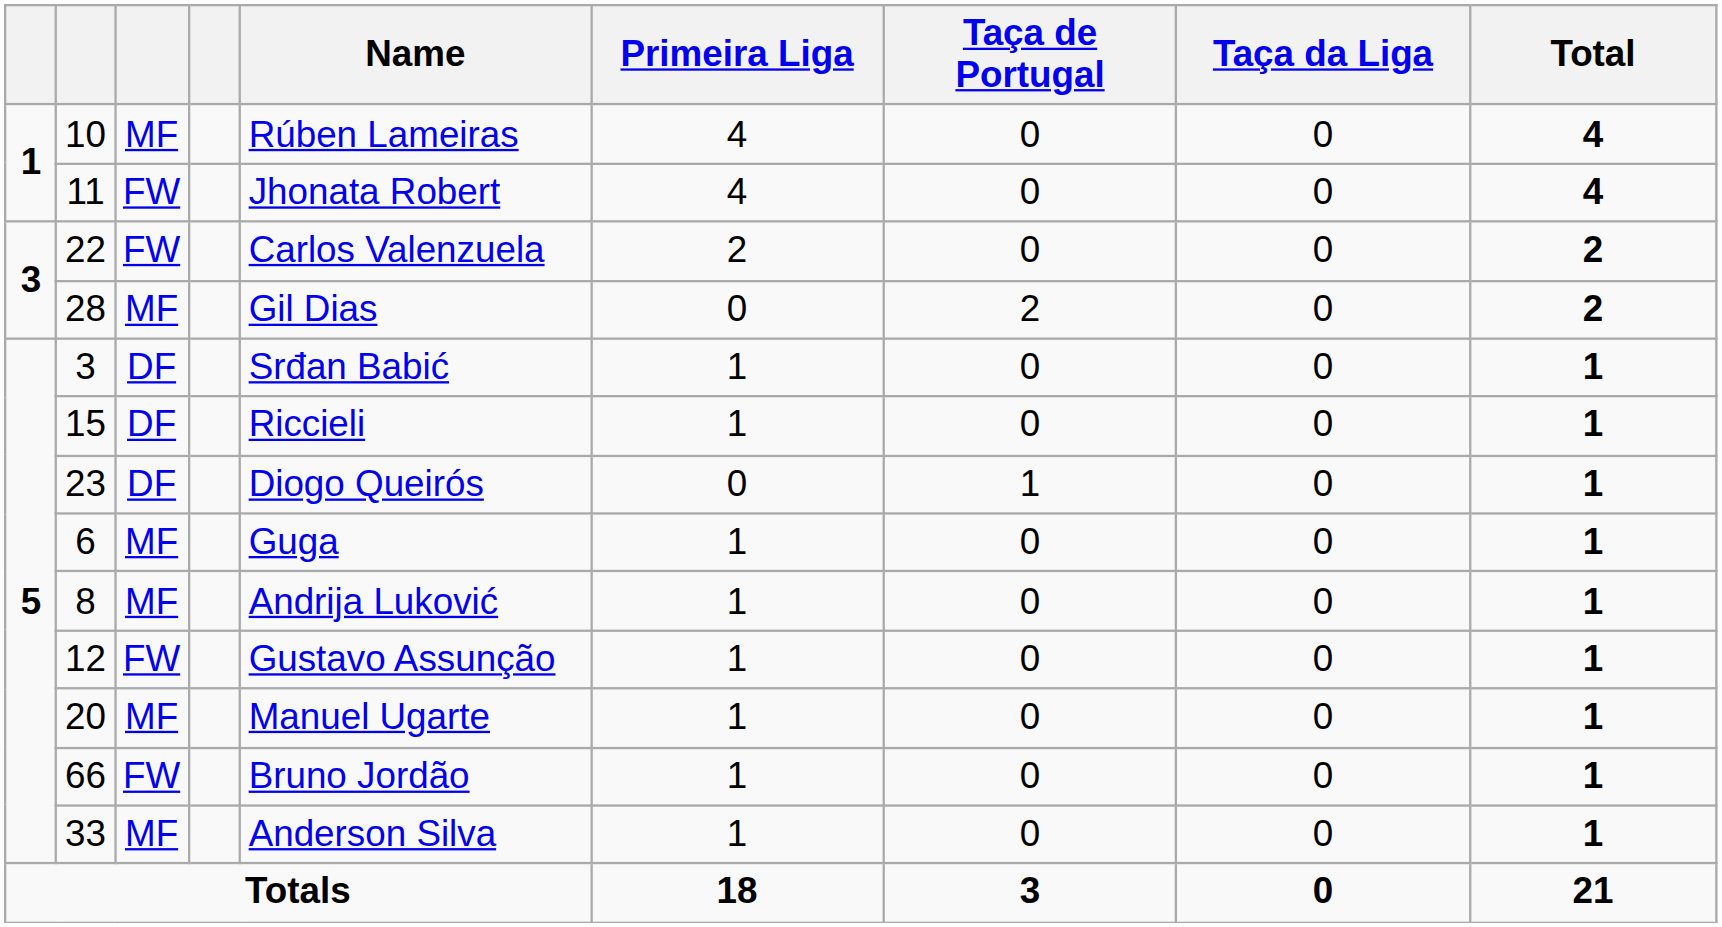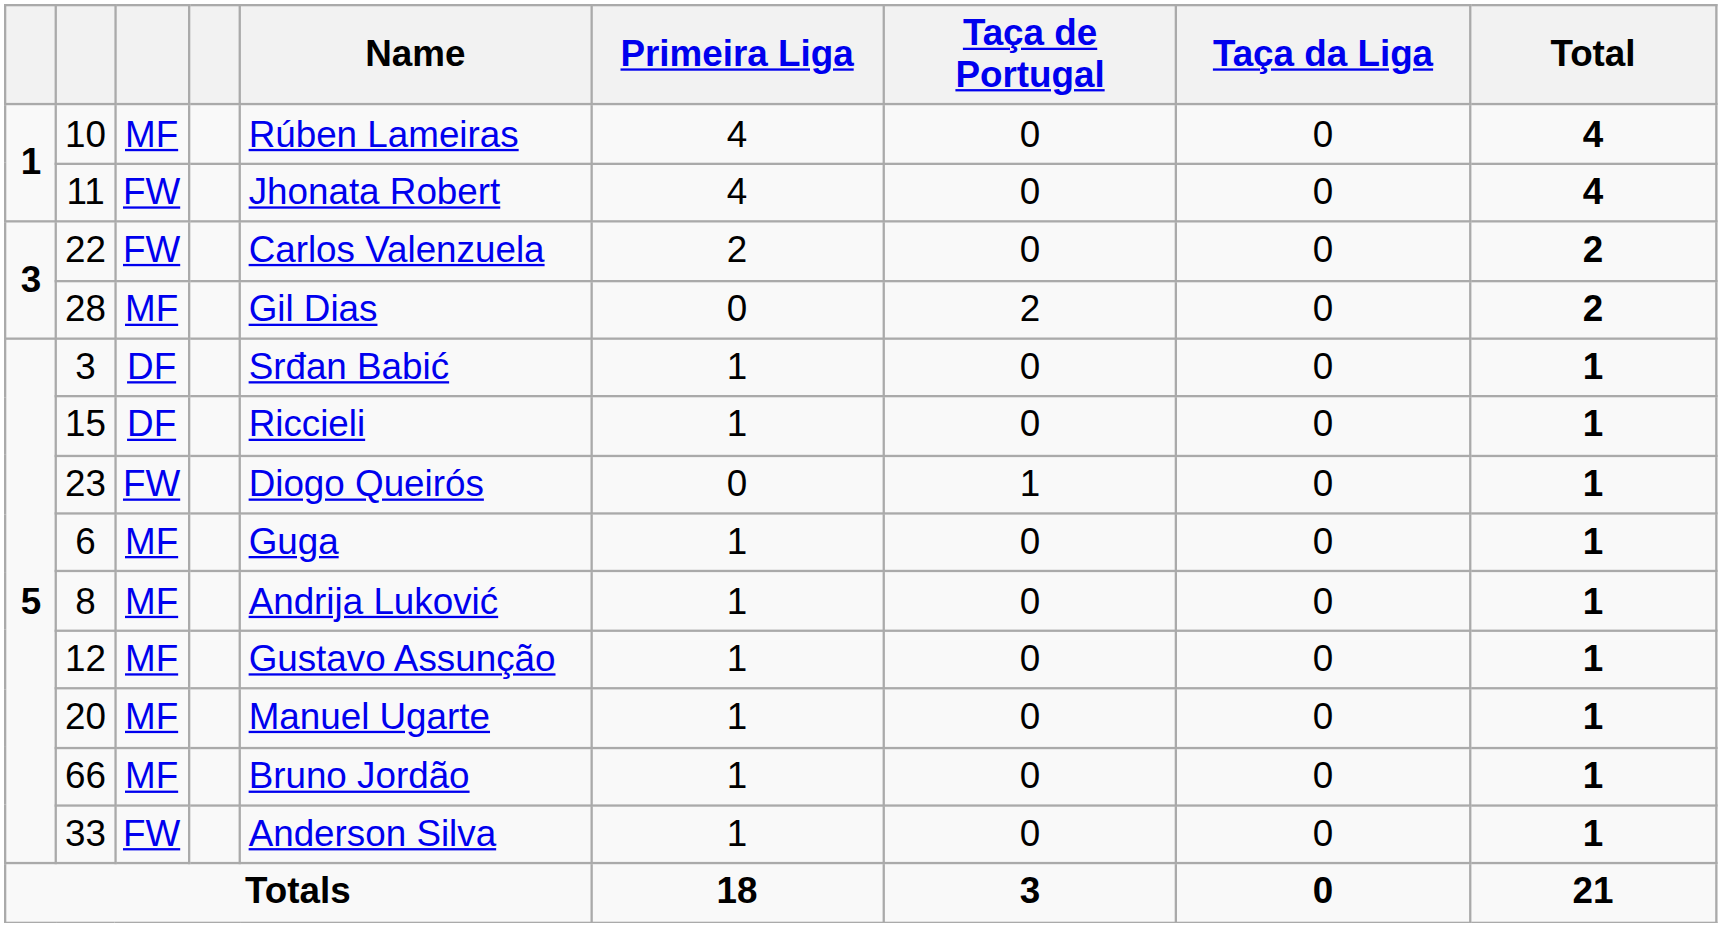 <table class="wikitable" style="text-align:center">
 <tr>
 <th width=15></th>
 <th width=15></th>
 <th width=15></th>
 <th width=15></th>
 <th width=145>Name</th>
 <th width=120><a href='#'>Primeira Liga</a></th>
 <th width=120><a href='#'>Taça de Portugal</a></th>
 <th width=120><a href='#'>Taça da Liga</a></th>
 <th width=100>Total</th>
 </tr>
 <tr>
 <td rowspan=2><strong>1</strong></td>
 <td>10</td>
 <td><a href='#'>MF</a></td>
 <td></td>
 <td align=left><a href='#'>Rúben Lameiras</a></td>
 <td>4</td>
 <td>0</td>
 <td>0</td>
 <td><strong>4</strong></td>
 </tr>
 <tr>
 <td>11</td>
 <td><a href='#'>FW</a></td>
 <td></td>
 <td align=left><a href='#'>Jhonata Robert</a></td>
 <td>4</td>
 <td>0</td>
 <td>0</td>
 <td><strong>4</strong></td>
 </tr>
 <tr>
 <td rowspan=2><strong>3</strong></td>
 <td>22</td>
 <td><a href='#'>FW</a></td>
 <td></td>
 <td align=left><a href='#'>Carlos Valenzuela</a></td>
 <td>2</td>
 <td>0</td>
 <td>0</td>
 <td><strong>2</strong></td>
 </tr>
 <tr>
 <td>28</td>
 <td><a href='#'>MF</a></td>
 <td></td>
 <td align=left><a href='#'>Gil Dias</a></td>
 <td>0</td>
 <td>2</td>
 <td>0</td>
 <td><strong>2</strong></td>
 </tr>
 <tr>
 <td rowspan=9><strong>5</strong></td>
 <td>3</td>
 <td><a href='#'>DF</a></td>
 <td></td>
 <td align=left><a href='#'>Srđan Babić</a></td>
 <td>1</td>
 <td>0</td>
 <td>0</td>
 <td><strong>1</strong></td>
 </tr>
 <tr>
 <td>15</td>
 <td><a href='#'>DF</a></td>
 <td></td>
 <td align=left><a href='#'>Riccieli</a></td>
 <td>1</td>
 <td>0</td>
 <td>0</td>
 <td><strong>1</strong></td>
 </tr>
 <tr>
 <td>23</td>
-<td><a href='#'>DF</a></td>
+<td><a href='#'>FW</a></td>
 <td></td>
 <td align=left><a href='#'>Diogo Queirós</a></td>
 <td>0</td>
 <td>1</td>
 <td>0</td>
 <td><strong>1</strong></td>
 </tr>
 <tr>
 <td>6</td>
 <td><a href='#'>MF</a></td>
 <td></td>
 <td align=left><a href='#'>Guga</a></td>
 <td>1</td>
 <td>0</td>
 <td>0</td>
 <td><strong>1</strong></td>
 </tr>
 <tr>
 <td>8</td>
 <td><a href='#'>MF</a></td>
 <td></td>
 <td align=left><a href='#'>Andrija Luković</a></td>
 <td>1</td>
 <td>0</td>
 <td>0</td>
 <td><strong>1</strong></td>
 </tr>
 <tr>
 <td>12</td>
-<td><a href='#'>FW</a></td>
+<td><a href='#'>MF</a></td>
 <td></td>
 <td align=left><a href='#'>Gustavo Assunção</a></td>
 <td>1</td>
 <td>0</td>
 <td>0</td>
 <td><strong>1</strong></td>
 </tr>
 <tr>
 <td>20</td>
 <td><a href='#'>MF</a></td>
 <td></td>
 <td align=left><a href='#'>Manuel Ugarte</a></td>
 <td>1</td>
 <td>0</td>
 <td>0</td>
 <td><strong>1</strong></td>
 </tr>
 <tr>
 <td>66</td>
-<td><a href='#'>FW</a></td>
+<td><a href='#'>MF</a></td>
 <td></td>
 <td align=left><a href='#'>Bruno Jordão</a></td>
 <td>1</td>
 <td>0</td>
 <td>0</td>
 <td><strong>1</strong></td>
 </tr>
 <tr>
 <td>33</td>
-<td><a href='#'>MF</a></td>
+<td><a href='#'>FW</a></td>
 <td></td>
 <td align=left><a href='#'>Anderson Silva</a></td>
 <td>1</td>
 <td>0</td>
 <td>0</td>
 <td><strong>1</strong></td>
 </tr>
 <tr>
 <td colspan=5><strong>Totals</strong></td>
 <td><strong>18</strong></td>
 <td><strong>3</strong></td>
 <td><strong>0</strong></td>
 <td><strong>21</strong></td>
 </tr>
 </table>
